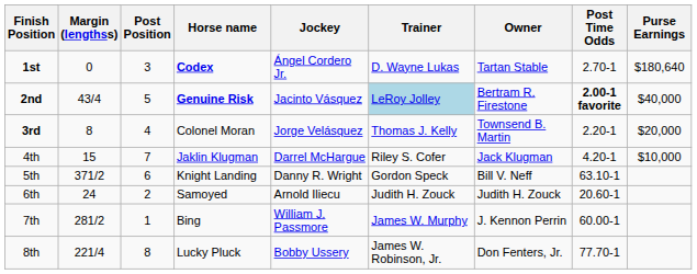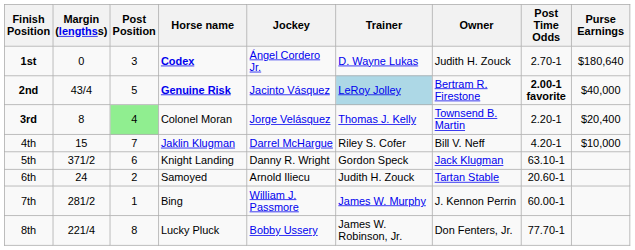 <table class="wikitable sortable" | border="2" cellpadding="1" style="border-collapse: collapse; font-size:90%">
 <tr>
 <th width="45px">Finish <br> Position</th>
 <th width="45px">Margin<br> <span>(<a href='#'>lengths</a>s)</span></th>
 <th width="35px">Post <br> Position</th>
 <th width="110px">Horse name</th>
 <th width="110px">Jockey</th>
 <th width="120px">Trainer</th>
 <th width="110px">Owner</th>
 <th width="60px">Post Time <br> Odds</th>
 <th width="70px">Purse <br> Earnings</th>
 </tr>
 <tr>
 <td align=center><strong>1<span>st</span></strong></td>
 <td align=center>0</td>
 <td align=center>3</td>
 <td><strong><a href='#'>Codex</a></strong></td>
 <td><a href='#'>Ángel Cordero Jr.</a></td>
 <td><a href='#'>D. Wayne Lukas</a></td>
-<td><a href='#'>Tartan Stable</a></td>
+<td>Judith H. Zouck</td>
 <td align=center>2.70-1</td>
 <td align=center>$180,640</td>
 </tr>
 <tr>
 <td align=center><strong>2<span>nd</span></strong></td>
 <td align=center>4<span>3/4</span></td>
 <td align=center>5</td>
 <td><strong><a href='#'>Genuine Risk</a></strong></td>
 <td><a href='#'>Jacinto Vásquez</a></td>
 <td style="background: lightblue;"><a href='#'>LeRoy Jolley</a></td>
 <td><a href='#'>Bertram R. Firestone</a></td>
 <td align=center><strong>2.00-1</strong> <br><strong><span>favorite</span></strong></td>
 <td align=center>$40,000</td>
 </tr>
 <tr>
 <td align=center><strong>3<span>rd</span></strong></td>
 <td align=center>8</td>
-<td align=center>4</td>
+<td align=center style="background: lightgreen;">4</td>
 <td>Colonel Moran</td>
 <td><a href='#'>Jorge Velásquez</a></td>
 <td><a href='#'>Thomas J. Kelly</a></td>
 <td><a href='#'>Townsend B. Martin</a></td>
 <td align=center>2.20-1</td>
-<td align=center>$20,000</td>
+<td align=center>$20,400</td>
 </tr>
 <tr>
 <td align=center>4<span>th</span></td>
 <td align=center>15</td>
 <td align=center>7</td>
 <td><a href='#'>Jaklin Klugman</a></td>
 <td><a href='#'>Darrel McHargue</a></td>
 <td>Riley S. Cofer</td>
-<td><a href='#'>Jack Klugman</a></td>
+<td>Bill V. Neff</td>
 <td align=center>4.20-1</td>
 <td align=center>$10,000</td>
 </tr>
 <tr>
 <td align=center>5<span>th</span></td>
 <td align=center>37<span>1/2</span></td>
 <td align=center>6</td>
 <td>Knight Landing</td>
 <td>Danny R. Wright</td>
 <td>Gordon Speck</td>
-<td>Bill V. Neff</td>
+<td><a href='#'>Jack Klugman</a></td>
 <td align=center>63.10-1</td>
 <td align=center></td>
 </tr>
 <tr>
 <td align=center>6<span>th</span></td>
 <td align=center>24</td>
 <td align=center>2</td>
 <td>Samoyed</td>
 <td>Arnold Iliecu</td>
 <td>Judith H. Zouck</td>
-<td>Judith H. Zouck</td>
+<td><a href='#'>Tartan Stable</a></td>
 <td align=center>20.60-1</td>
 <td></td>
 </tr>
 <tr>
 <td align=center>7<span>th</span></td>
 <td align=center>28<span>1/2</span></td>
 <td align=center>1</td>
 <td>Bing</td>
 <td><a href='#'>William J. Passmore</a></td>
 <td><a href='#'>James W. Murphy</a></td>
 <td>J. Kennon Perrin</td>
 <td align=center>60.00-1</td>
 <td></td>
 </tr>
 <tr>
 <td align=center>8<span>th</span></td>
 <td align=center>22<span>1/4</span></td>
 <td align=center>8</td>
 <td>Lucky Pluck</td>
 <td><a href='#'>Bobby Ussery</a></td>
 <td>James W. Robinson, Jr.</td>
 <td>Don Fenters, Jr.</td>
 <td align=center>77.70-1</td>
 <td></td>
 </tr>
 </table>
